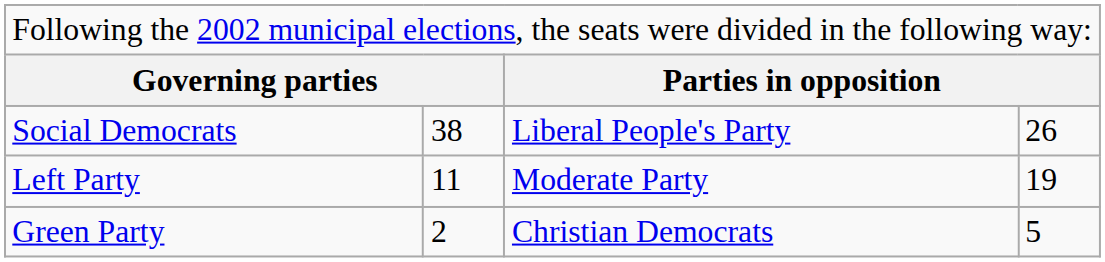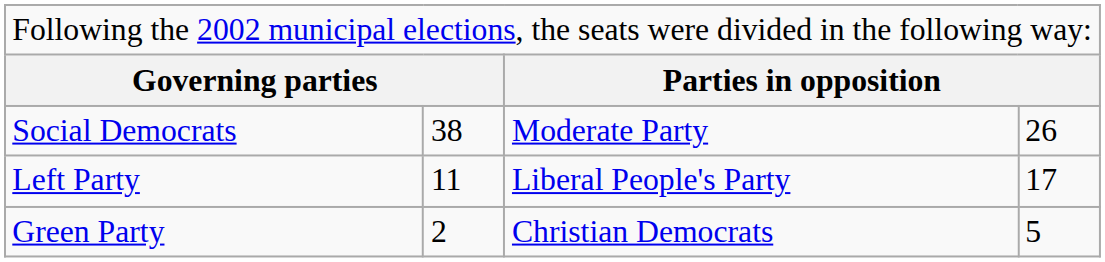 <table class="wikitable" border="1">
 <tr>
 <td colspan="4">Following the <a href='#'>2002 municipal elections</a>, the seats were divided in the following way:</td>
 </tr>
 <tr>
 <th colspan="2">Governing parties</th>
 <th colspan="2">Parties in opposition</th>
 </tr>
 <tr style="vertical-align:top;">
 <td><a href='#'>Social Democrats</a></td>
 <td>38</td>
-<td><a href='#'>Liberal People's Party</a></td>
+<td><a href='#'>Moderate Party</a></td>
 <td>26</td>
 </tr>
 <tr>
 <td><a href='#'>Left Party</a></td>
 <td>11</td>
-<td><a href='#'>Moderate Party</a></td>
-<td>19</td>
+<td><a href='#'>Liberal People's Party</a></td>
+<td>17</td>
 </tr>
 <tr>
 <td><a href='#'>Green Party</a></td>
 <td>2</td>
 <td><a href='#'>Christian Democrats</a></td>
 <td>5</td>
 </tr>
 </table>
